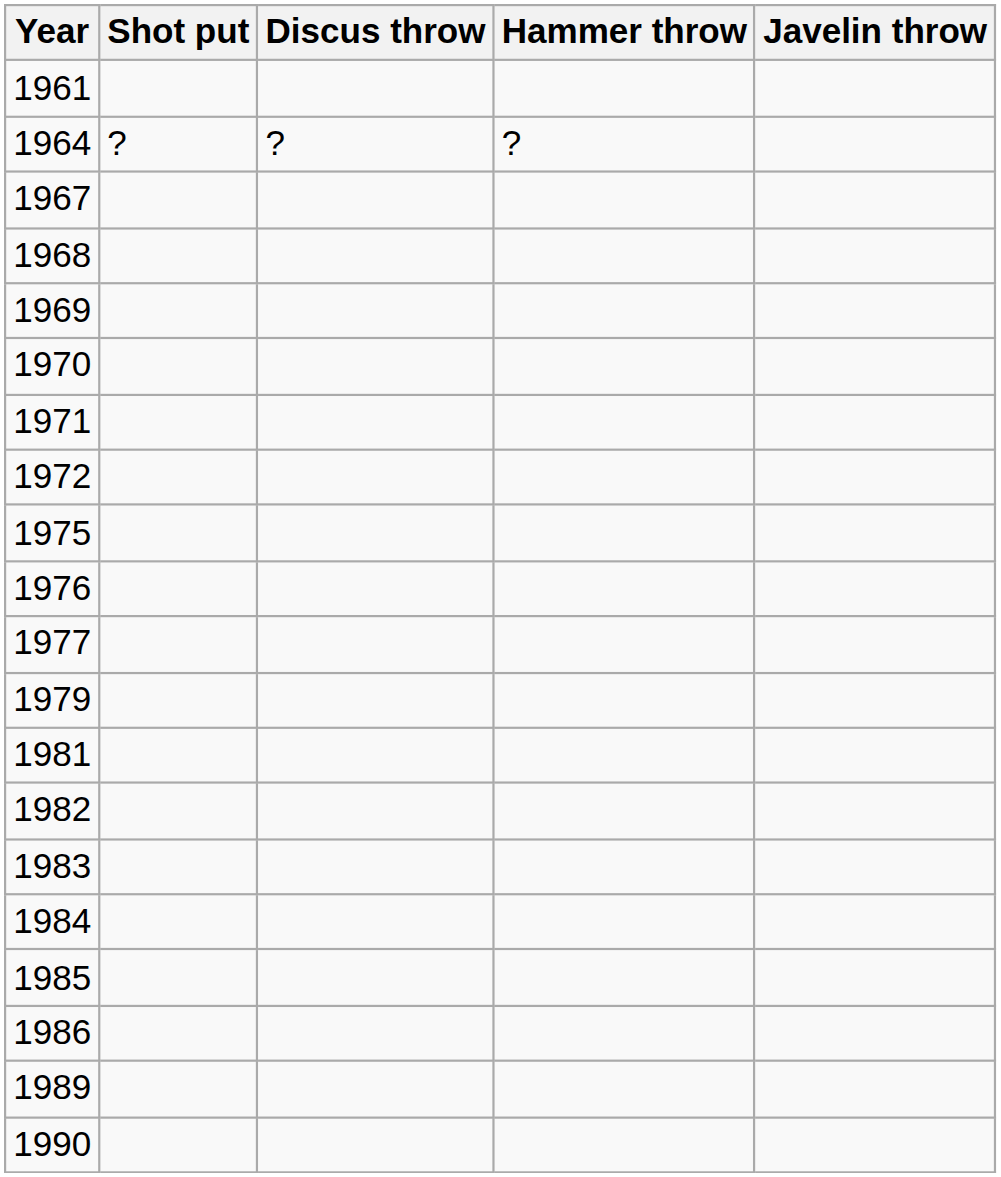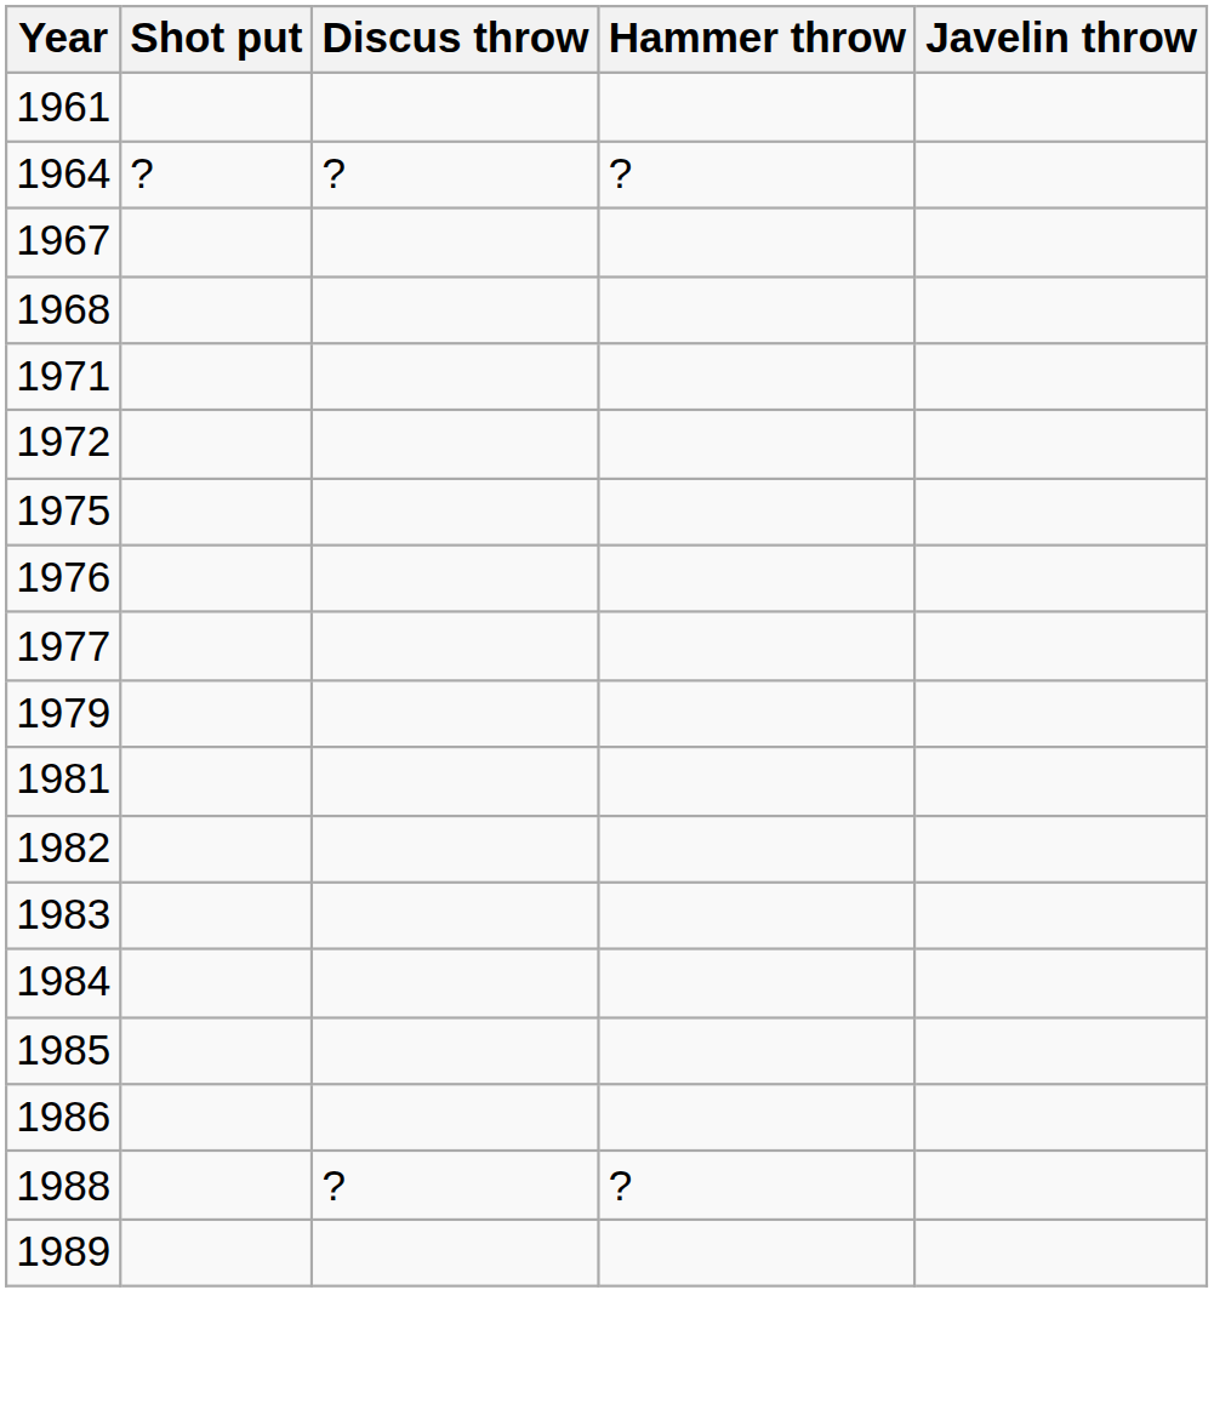 <table class=wikitable>
 <tr>
 <th>Year</th>
 <th>Shot put</th>
 <th>Discus throw</th>
 <th>Hammer throw</th>
 <th>Javelin throw</th>
 </tr>
 <tr>
 <td>1961</td>
 <td></td>
 <td></td>
 <td></td>
 <td></td>
 </tr>
 <tr>
 <td>1964</td>
 <td>?</td>
 <td>?</td>
 <td>?</td>
 <td></td>
 </tr>
 <tr>
 <td>1967</td>
 <td></td>
 <td></td>
 <td></td>
 <td></td>
 </tr>
 <tr>
 <td>1968</td>
-<td></td>
-<td></td>
-<td></td>
-<td></td>
-</tr>
-<tr>
-<td>1969</td>
-<td></td>
-<td></td>
-<td></td>
-<td></td>
-</tr>
-<tr>
-<td>1970</td>
 <td></td>
 <td></td>
 <td></td>
 <td></td>
 </tr>
 <tr>
 <td>1971</td>
 <td></td>
 <td></td>
 <td></td>
 <td></td>
 </tr>
 <tr>
 <td>1972</td>
 <td></td>
 <td></td>
 <td></td>
 <td></td>
 </tr>
 <tr>
 <td>1975</td>
 <td></td>
 <td></td>
 <td></td>
 <td></td>
 </tr>
 <tr>
 <td>1976</td>
 <td></td>
 <td></td>
 <td></td>
 <td></td>
 </tr>
 <tr>
 <td>1977</td>
 <td></td>
 <td></td>
 <td></td>
 <td></td>
 </tr>
 <tr>
 <td>1979</td>
 <td></td>
 <td></td>
 <td></td>
 <td></td>
 </tr>
 <tr>
 <td>1981</td>
 <td></td>
 <td></td>
 <td></td>
 <td></td>
 </tr>
 <tr>
 <td>1982</td>
 <td></td>
 <td></td>
 <td></td>
 <td></td>
 </tr>
 <tr>
 <td>1983</td>
 <td></td>
 <td></td>
 <td></td>
 <td></td>
 </tr>
 <tr>
 <td>1984</td>
 <td></td>
 <td></td>
 <td></td>
 <td></td>
 </tr>
 <tr>
 <td>1985</td>
 <td></td>
 <td></td>
 <td></td>
 <td></td>
 </tr>
 <tr>
 <td>1986</td>
 <td></td>
 <td></td>
 <td></td>
 <td></td>
 </tr>
 <tr>
+<td>1988</td>
+<td></td>
+<td>?</td>
+<td>?</td>
+<td></td>
+</tr>
+<tr>
 <td>1989</td>
 <td></td>
 <td></td>
 <td></td>
 <td></td>
 </tr>
-<tr>
-<td>1990</td>
-<td></td>
-<td></td>
-<td></td>
-<td></td>
-</tr>
 </table>
